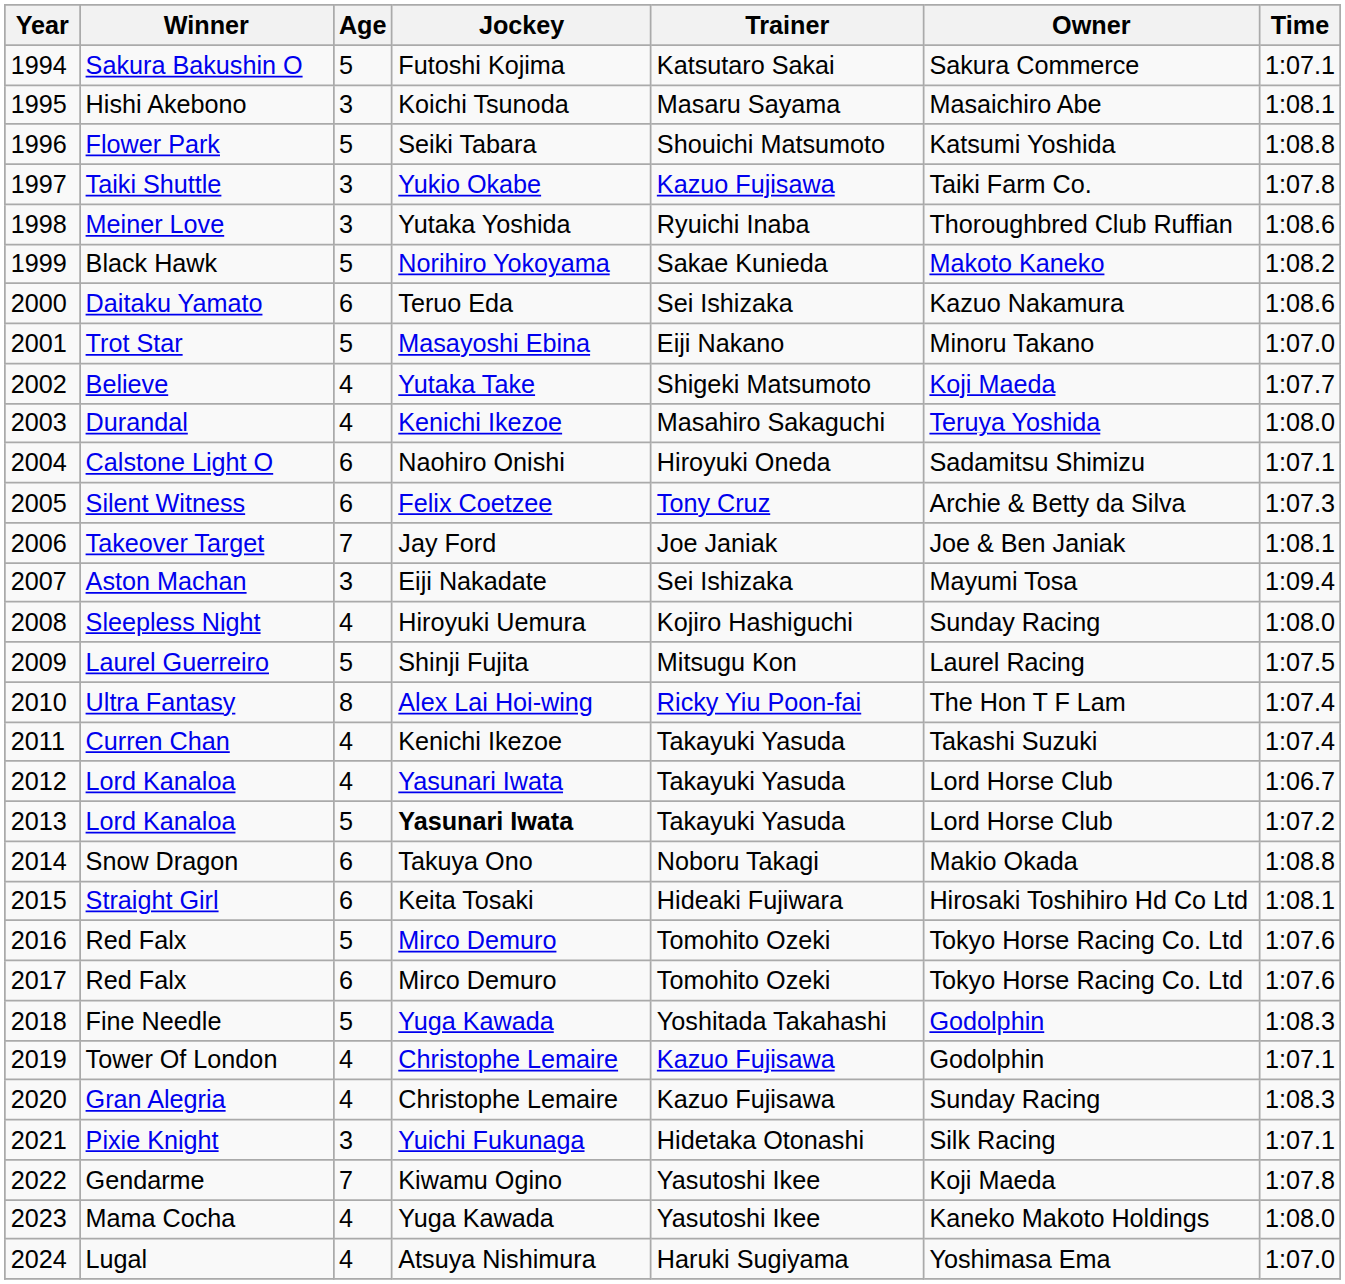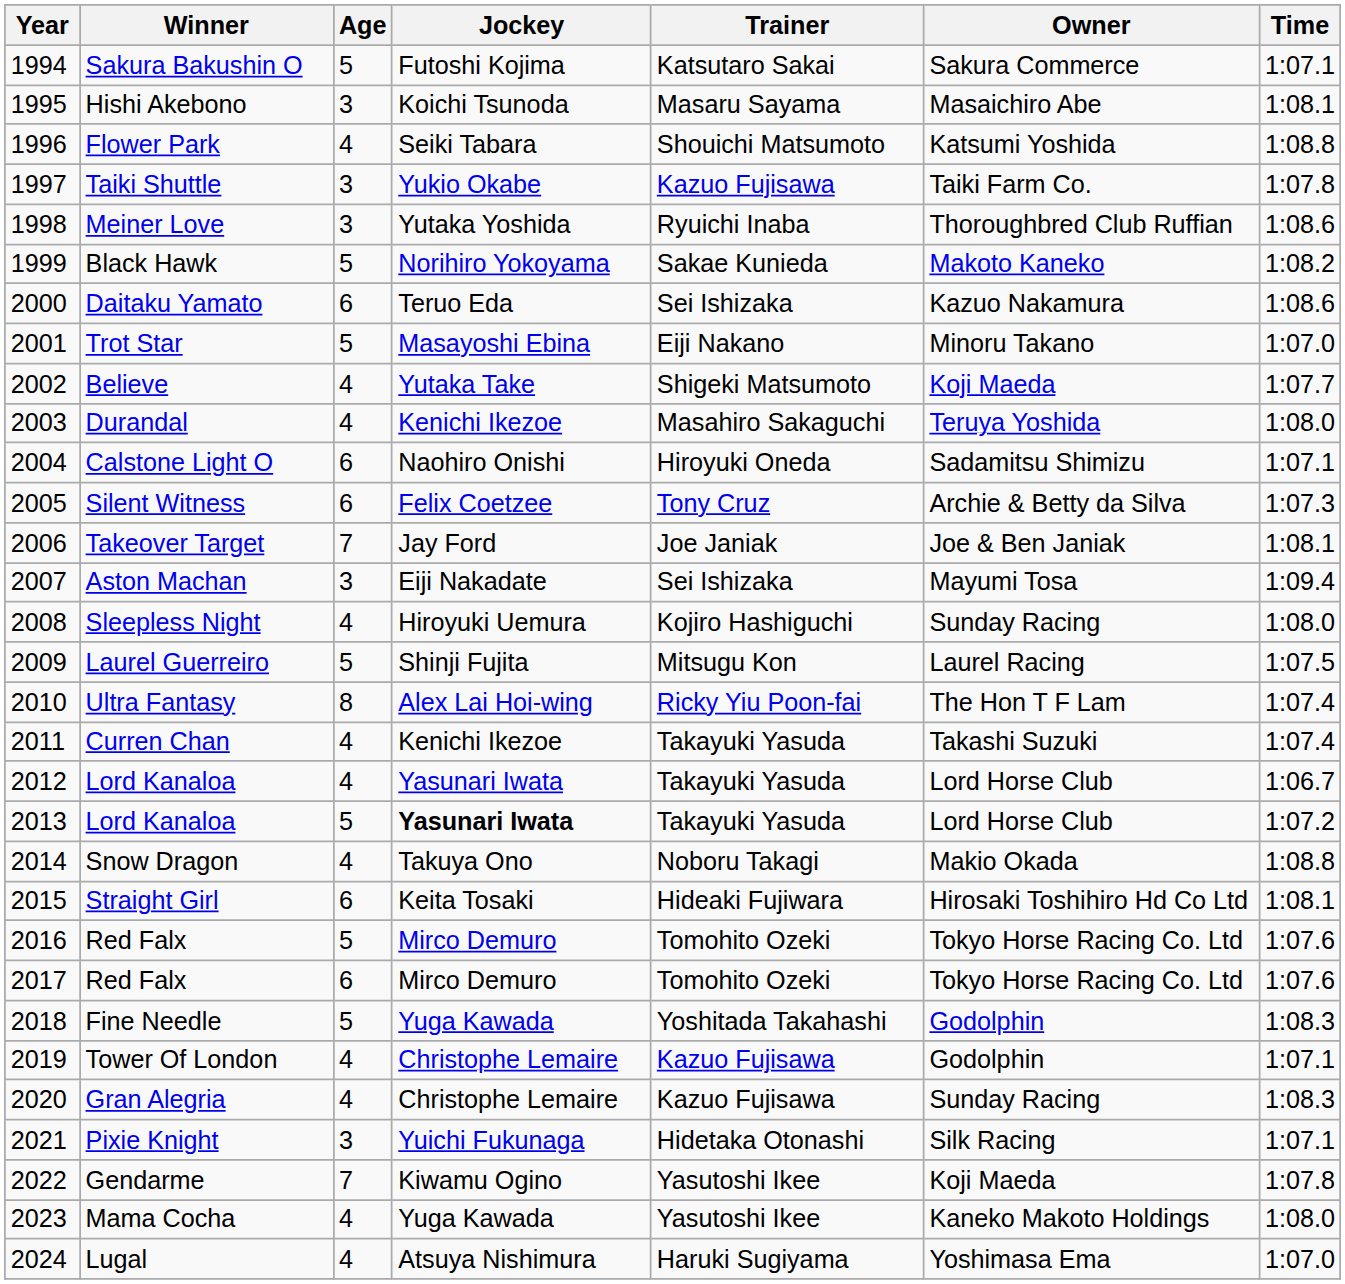 <table class="wikitable sortable" style="font-size:90%">
 <tr>
 <th width="36px">Year<br></th>
 <th width="138px">Winner<br></th>
 <th>Age<br></th>
 <th width="141px">Jockey<br></th>
 <th width="149px">Trainer<br></th>
 <th width="185px">Owner<br></th>
 <th>Time<br></th>
 </tr>
 <tr>
 <td>1994</td>
 <td><a href='#'>Sakura Bakushin O</a></td>
 <td>5</td>
 <td>Futoshi Kojima</td>
 <td>Katsutaro Sakai</td>
 <td>Sakura Commerce</td>
 <td>1:07.1</td>
 </tr>
 <tr>
 <td>1995</td>
 <td>Hishi Akebono</td>
 <td>3</td>
 <td>Koichi Tsunoda</td>
 <td>Masaru Sayama</td>
 <td>Masaichiro Abe</td>
 <td>1:08.1</td>
 </tr>
 <tr>
 <td>1996</td>
 <td><a href='#'>Flower Park</a></td>
-<td>5</td>
+<td>4</td>
 <td>Seiki Tabara</td>
 <td>Shouichi Matsumoto</td>
 <td>Katsumi Yoshida</td>
 <td>1:08.8</td>
 </tr>
 <tr>
 <td>1997</td>
 <td><a href='#'>Taiki Shuttle</a></td>
 <td>3</td>
 <td><a href='#'>Yukio Okabe</a></td>
 <td><a href='#'>Kazuo Fujisawa</a></td>
 <td>Taiki Farm Co.</td>
 <td>1:07.8</td>
 </tr>
 <tr>
 <td>1998</td>
 <td><a href='#'>Meiner Love</a></td>
 <td>3</td>
 <td>Yutaka Yoshida</td>
 <td>Ryuichi Inaba</td>
 <td>Thoroughbred Club Ruffian</td>
 <td>1:08.6</td>
 </tr>
 <tr>
 <td>1999</td>
 <td>Black Hawk</td>
 <td>5</td>
 <td><a href='#'>Norihiro Yokoyama</a></td>
 <td>Sakae Kunieda</td>
 <td><a href='#'>Makoto Kaneko</a></td>
 <td>1:08.2</td>
 </tr>
 <tr>
 <td>2000</td>
 <td><a href='#'>Daitaku Yamato</a></td>
 <td>6</td>
 <td>Teruo Eda</td>
 <td>Sei Ishizaka</td>
 <td>Kazuo Nakamura</td>
 <td>1:08.6</td>
 </tr>
 <tr>
 <td>2001</td>
 <td><a href='#'>Trot Star</a></td>
 <td>5</td>
 <td><a href='#'>Masayoshi Ebina</a></td>
 <td>Eiji Nakano</td>
 <td>Minoru Takano</td>
 <td>1:07.0</td>
 </tr>
 <tr>
 <td>2002</td>
 <td><a href='#'>Believe</a> </td>
 <td>4</td>
 <td><a href='#'>Yutaka Take</a></td>
 <td>Shigeki Matsumoto</td>
 <td><a href='#'>Koji Maeda</a></td>
 <td>1:07.7</td>
 </tr>
 <tr>
 <td>2003</td>
 <td><a href='#'>Durandal</a></td>
 <td>4</td>
 <td><a href='#'>Kenichi Ikezoe</a></td>
 <td>Masahiro Sakaguchi</td>
 <td><a href='#'>Teruya Yoshida</a></td>
 <td>1:08.0</td>
 </tr>
 <tr>
 <td>2004</td>
 <td><a href='#'>Calstone Light O</a></td>
 <td>6</td>
 <td>Naohiro Onishi</td>
 <td>Hiroyuki Oneda</td>
 <td>Sadamitsu Shimizu</td>
 <td>1:07.1</td>
 </tr>
 <tr>
 <td>2005</td>
 <td><a href='#'>Silent Witness</a></td>
 <td>6</td>
 <td><a href='#'>Felix Coetzee</a></td>
 <td><a href='#'>Tony Cruz</a></td>
 <td>Archie & Betty da Silva</td>
 <td>1:07.3</td>
 </tr>
 <tr>
 <td>2006</td>
 <td><a href='#'>Takeover Target</a></td>
 <td>7</td>
 <td>Jay Ford</td>
 <td>Joe Janiak</td>
 <td>Joe & Ben Janiak</td>
 <td>1:08.1</td>
 </tr>
 <tr>
 <td>2007</td>
 <td><a href='#'>Aston Machan</a></td>
 <td>3</td>
 <td>Eiji Nakadate</td>
 <td>Sei Ishizaka</td>
 <td>Mayumi Tosa</td>
 <td>1:09.4</td>
 </tr>
 <tr>
 <td>2008</td>
 <td><a href='#'>Sleepless Night</a></td>
 <td>4</td>
 <td>Hiroyuki Uemura</td>
 <td>Kojiro Hashiguchi</td>
 <td>Sunday Racing</td>
 <td>1:08.0</td>
 </tr>
 <tr>
 <td>2009</td>
 <td><a href='#'>Laurel Guerreiro</a></td>
 <td>5</td>
 <td>Shinji Fujita</td>
 <td>Mitsugu Kon</td>
 <td>Laurel Racing</td>
 <td>1:07.5</td>
 </tr>
 <tr>
 <td>2010</td>
 <td><a href='#'>Ultra Fantasy</a></td>
 <td>8</td>
 <td><a href='#'>Alex Lai Hoi-wing</a></td>
 <td><a href='#'>Ricky Yiu Poon-fai</a></td>
 <td>The Hon T F Lam</td>
 <td>1:07.4</td>
 </tr>
 <tr>
 <td>2011</td>
 <td><a href='#'>Curren Chan</a></td>
 <td>4</td>
 <td>Kenichi Ikezoe</td>
 <td>Takayuki Yasuda</td>
 <td>Takashi Suzuki</td>
 <td>1:07.4</td>
 </tr>
 <tr>
 <td>2012</td>
 <td><a href='#'>Lord Kanaloa</a></td>
 <td>4</td>
 <td><a href='#'>Yasunari Iwata</a></td>
 <td>Takayuki Yasuda</td>
 <td>Lord Horse Club</td>
 <td>1:06.7</td>
 </tr>
 <tr>
 <td>2013</td>
 <td><a href='#'>Lord Kanaloa</a></td>
 <td>5</td>
 <td><strong>Yasunari Iwata</strong></td>
 <td>Takayuki Yasuda</td>
 <td>Lord Horse Club</td>
 <td>1:07.2</td>
 </tr>
 <tr>
 <td>2014</td>
 <td>Snow Dragon</td>
-<td>6</td>
+<td>4</td>
 <td>Takuya Ono</td>
 <td>Noboru Takagi</td>
 <td>Makio Okada</td>
 <td>1:08.8</td>
 </tr>
 <tr>
 <td>2015</td>
 <td><a href='#'>Straight Girl</a></td>
 <td>6</td>
 <td>Keita Tosaki</td>
 <td>Hideaki Fujiwara</td>
 <td>Hirosaki Toshihiro Hd Co Ltd</td>
 <td>1:08.1</td>
 </tr>
 <tr>
 <td>2016</td>
 <td>Red Falx</td>
 <td>5</td>
 <td><a href='#'>Mirco Demuro</a></td>
 <td>Tomohito Ozeki</td>
 <td>Tokyo Horse Racing Co. Ltd</td>
 <td>1:07.6</td>
 </tr>
 <tr>
 <td>2017</td>
 <td>Red Falx</td>
 <td>6</td>
 <td>Mirco Demuro</td>
 <td>Tomohito Ozeki</td>
 <td>Tokyo Horse Racing Co. Ltd</td>
 <td>1:07.6</td>
 </tr>
 <tr>
 <td>2018</td>
 <td>Fine Needle</td>
 <td>5</td>
 <td><a href='#'>Yuga Kawada</a></td>
 <td>Yoshitada Takahashi</td>
 <td><a href='#'>Godolphin</a></td>
 <td>1:08.3</td>
 </tr>
 <tr>
 <td>2019</td>
 <td>Tower Of London</td>
 <td>4</td>
 <td><a href='#'>Christophe Lemaire</a></td>
 <td><a href='#'>Kazuo Fujisawa</a></td>
 <td>Godolphin</td>
 <td>1:07.1</td>
 </tr>
 <tr>
 <td>2020</td>
 <td><a href='#'>Gran Alegria</a></td>
 <td>4</td>
 <td>Christophe Lemaire</td>
 <td>Kazuo Fujisawa</td>
 <td>Sunday Racing</td>
 <td>1:08.3</td>
 </tr>
 <tr>
 <td>2021</td>
 <td><a href='#'>Pixie Knight</a></td>
 <td>3</td>
 <td><a href='#'>Yuichi Fukunaga</a></td>
 <td>Hidetaka Otonashi</td>
 <td>Silk Racing</td>
 <td>1:07.1</td>
 </tr>
 <tr>
 <td>2022</td>
 <td>Gendarme</td>
 <td>7</td>
 <td>Kiwamu Ogino</td>
 <td>Yasutoshi Ikee</td>
 <td>Koji Maeda</td>
 <td>1:07.8</td>
 </tr>
 <tr>
 <td>2023</td>
 <td>Mama Cocha</td>
 <td>4</td>
 <td>Yuga Kawada</td>
 <td>Yasutoshi Ikee</td>
 <td>Kaneko Makoto Holdings</td>
 <td>1:08.0</td>
 </tr>
 <tr>
 <td>2024</td>
 <td>Lugal</td>
 <td>4</td>
 <td>Atsuya Nishimura</td>
 <td>Haruki Sugiyama</td>
 <td>Yoshimasa Ema</td>
 <td>1:07.0</td>
 </tr>
 </table>
